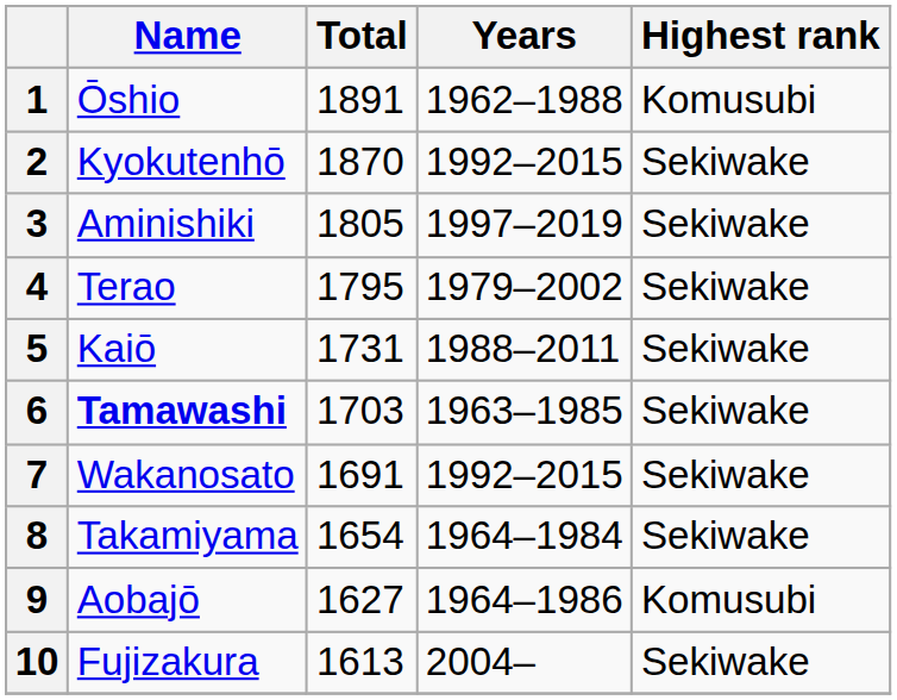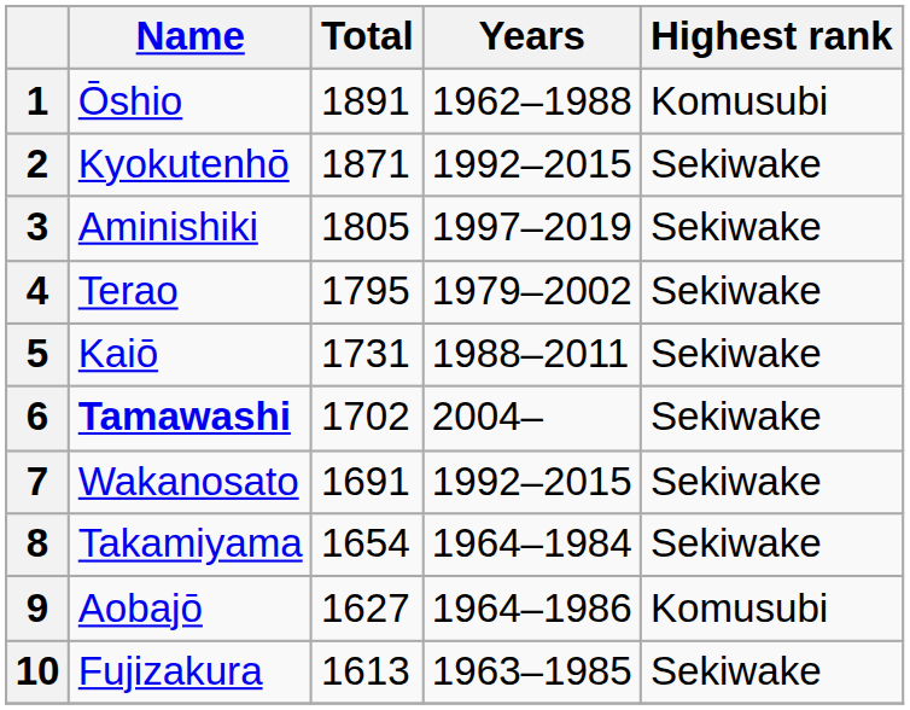 <table class="wikitable">
 <tr>
 <th></th>
 <th><a href='#'>Name</a></th>
 <th>Total</th>
 <th>Years</th>
 <th>Highest rank</th>
 </tr>
 <tr>
 <th>1</th>
 <td><a href='#'>Ōshio</a></td>
 <td>1891</td>
 <td>1962–1988</td>
 <td>Komusubi</td>
 </tr>
 <tr>
 <th>2</th>
 <td><a href='#'>Kyokutenhō</a></td>
-<td>1870</td>
+<td>1871</td>
 <td>1992–2015</td>
 <td>Sekiwake</td>
 </tr>
 <tr>
 <th>3</th>
 <td><a href='#'>Aminishiki</a></td>
 <td>1805</td>
 <td>1997–2019</td>
 <td>Sekiwake</td>
 </tr>
 <tr>
 <th>4</th>
 <td><a href='#'>Terao</a></td>
 <td>1795</td>
 <td>1979–2002</td>
 <td>Sekiwake</td>
 </tr>
 <tr>
 <th>5</th>
 <td><a href='#'>Kaiō</a></td>
 <td>1731</td>
 <td>1988–2011</td>
 <td>Sekiwake</td>
 </tr>
 <tr>
 <th>6</th>
 <td><strong><a href='#'>Tamawashi</a></strong></td>
-<td>1703</td>
-<td>1963–1985</td>
+<td>1702</td>
+<td>2004–</td>
 <td>Sekiwake</td>
 </tr>
 <tr>
 <th>7</th>
 <td><a href='#'>Wakanosato</a></td>
 <td>1691</td>
 <td>1992–2015</td>
 <td>Sekiwake</td>
 </tr>
 <tr>
 <th>8</th>
 <td><a href='#'>Takamiyama</a></td>
 <td>1654</td>
 <td>1964–1984</td>
 <td>Sekiwake</td>
 </tr>
 <tr>
 <th>9</th>
 <td><a href='#'>Aobajō</a></td>
 <td>1627</td>
 <td>1964–1986</td>
 <td>Komusubi</td>
 </tr>
 <tr>
 <th>10</th>
 <td><a href='#'>Fujizakura</a></td>
 <td>1613</td>
-<td>2004–</td>
+<td>1963–1985</td>
 <td>Sekiwake</td>
 </tr>
 <tr>
 </tr>
 </table>
